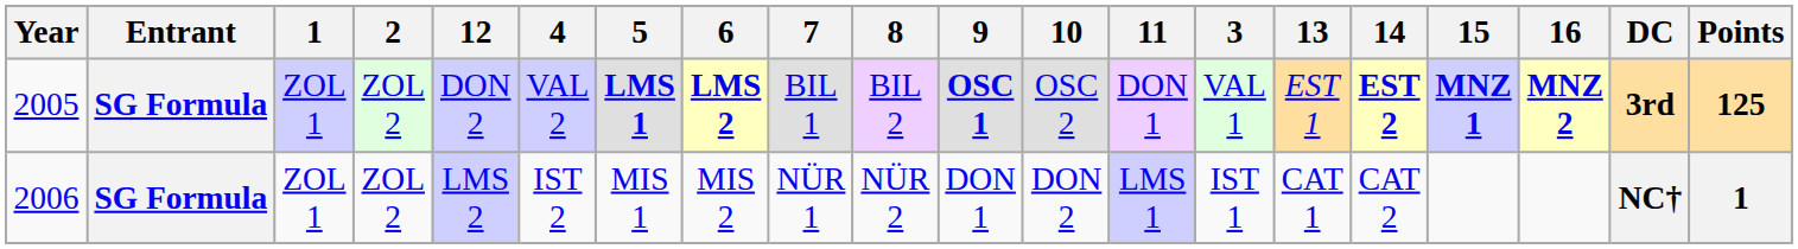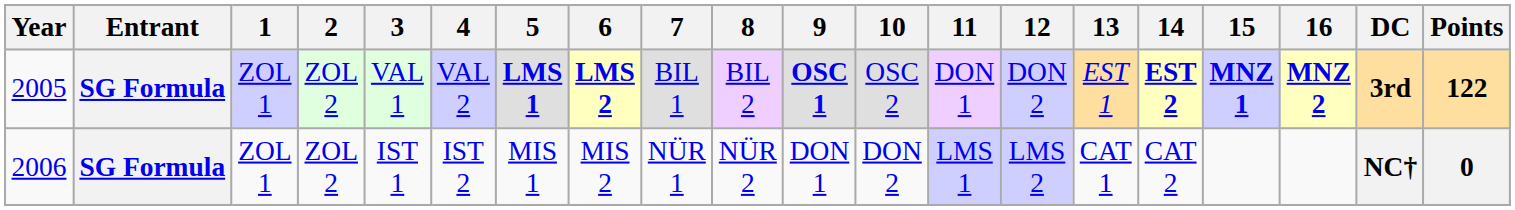 <table class="wikitable" style="text-align:center; font-size:85%">
 <tr>
 <th>Year</th>
 <th>Entrant</th>
 <th>1</th>
 <th>2</th>
-<th>12</th>
+<th>3</th>
 <th>4</th>
 <th>5</th>
 <th>6</th>
 <th>7</th>
 <th>8</th>
 <th>9</th>
 <th>10</th>
 <th>11</th>
-<th>3</th>
+<th>12</th>
 <th>13</th>
 <th>14</th>
 <th>15</th>
 <th>16</th>
 <th>DC</th>
 <th>Points</th>
 </tr>
 <tr>
 <td><a href='#'>2005</a></td>
 <th nowrap><a href='#'>SG Formula</a></th>
 <td style="background:#cfcfff;"><a href='#'>ZOL<br>1</a><br></td>
 <td style="background:#dfffdf;"><a href='#'>ZOL<br>2</a><br></td>
-<td style="background:#cfcfff;"><a href='#'>DON<br>2</a><br></td>
+<td style="background:#dfffdf;"><a href='#'>VAL<br>1</a><br></td>
 <td style="background:#cfcfff;"><a href='#'>VAL<br>2</a><br></td>
 <td style="background:#dfdfdf;"><strong><a href='#'>LMS<br>1</a></strong><br></td>
 <td style="background:#ffffbf;"><strong><a href='#'>LMS<br>2</a></strong><br></td>
 <td style="background:#dfdfdf;"><a href='#'>BIL<br>1</a><br></td>
 <td style="background:#efcfff;"><a href='#'>BIL<br>2</a><br></td>
 <td style="background:#dfdfdf;"><strong><a href='#'>OSC<br>1</a></strong><br></td>
 <td style="background:#dfdfdf;"><a href='#'>OSC<br>2</a><br></td>
 <td style="background:#efcfff;"><a href='#'>DON<br>1</a><br></td>
-<td style="background:#dfffdf;"><a href='#'>VAL<br>1</a><br></td>
+<td style="background:#cfcfff;"><a href='#'>DON<br>2</a><br></td>
 <td style="background:#ffdf9f;"><em><a href='#'>EST<br>1</a></em><br></td>
 <td style="background:#ffffbf;"><strong><a href='#'>EST<br>2</a></strong><br></td>
 <td style="background:#cfcfff;"><strong><a href='#'>MNZ<br>1</a><br></strong></td>
 <td style="background:#ffffbf;"><strong><a href='#'>MNZ<br>2</a></strong><br></td>
 <th style="background:#ffdf9f;">3rd</th>
-<th style="background:#ffdf9f;">125</th>
+<th style="background:#ffdf9f;">122</th>
 </tr>
 <tr>
 <td><a href='#'>2006</a></td>
 <th nowrap><a href='#'>SG Formula</a></th>
 <td><a href='#'>ZOL<br>1</a></td>
 <td><a href='#'>ZOL<br>2</a></td>
-<td style="background:#cfcfff;"><a href='#'>LMS<br>2</a><br></td>
+<td><a href='#'>IST<br>1</a></td>
 <td><a href='#'>IST<br>2</a></td>
 <td><a href='#'>MIS<br>1</a></td>
 <td><a href='#'>MIS<br>2</a></td>
 <td><a href='#'>NÜR<br>1</a></td>
 <td><a href='#'>NÜR<br>2</a></td>
 <td><a href='#'>DON<br>1</a></td>
 <td><a href='#'>DON<br>2</a></td>
 <td style="background:#cfcfff;"><a href='#'>LMS<br>1</a><br></td>
-<td><a href='#'>IST<br>1</a></td>
+<td style="background:#cfcfff;"><a href='#'>LMS<br>2</a><br></td>
 <td><a href='#'>CAT<br>1</a></td>
 <td><a href='#'>CAT<br>2</a></td>
 <td></td>
 <td></td>
 <th>NC†</th>
-<th>1</th>
+<th>0</th>
 </tr>
 </table>
